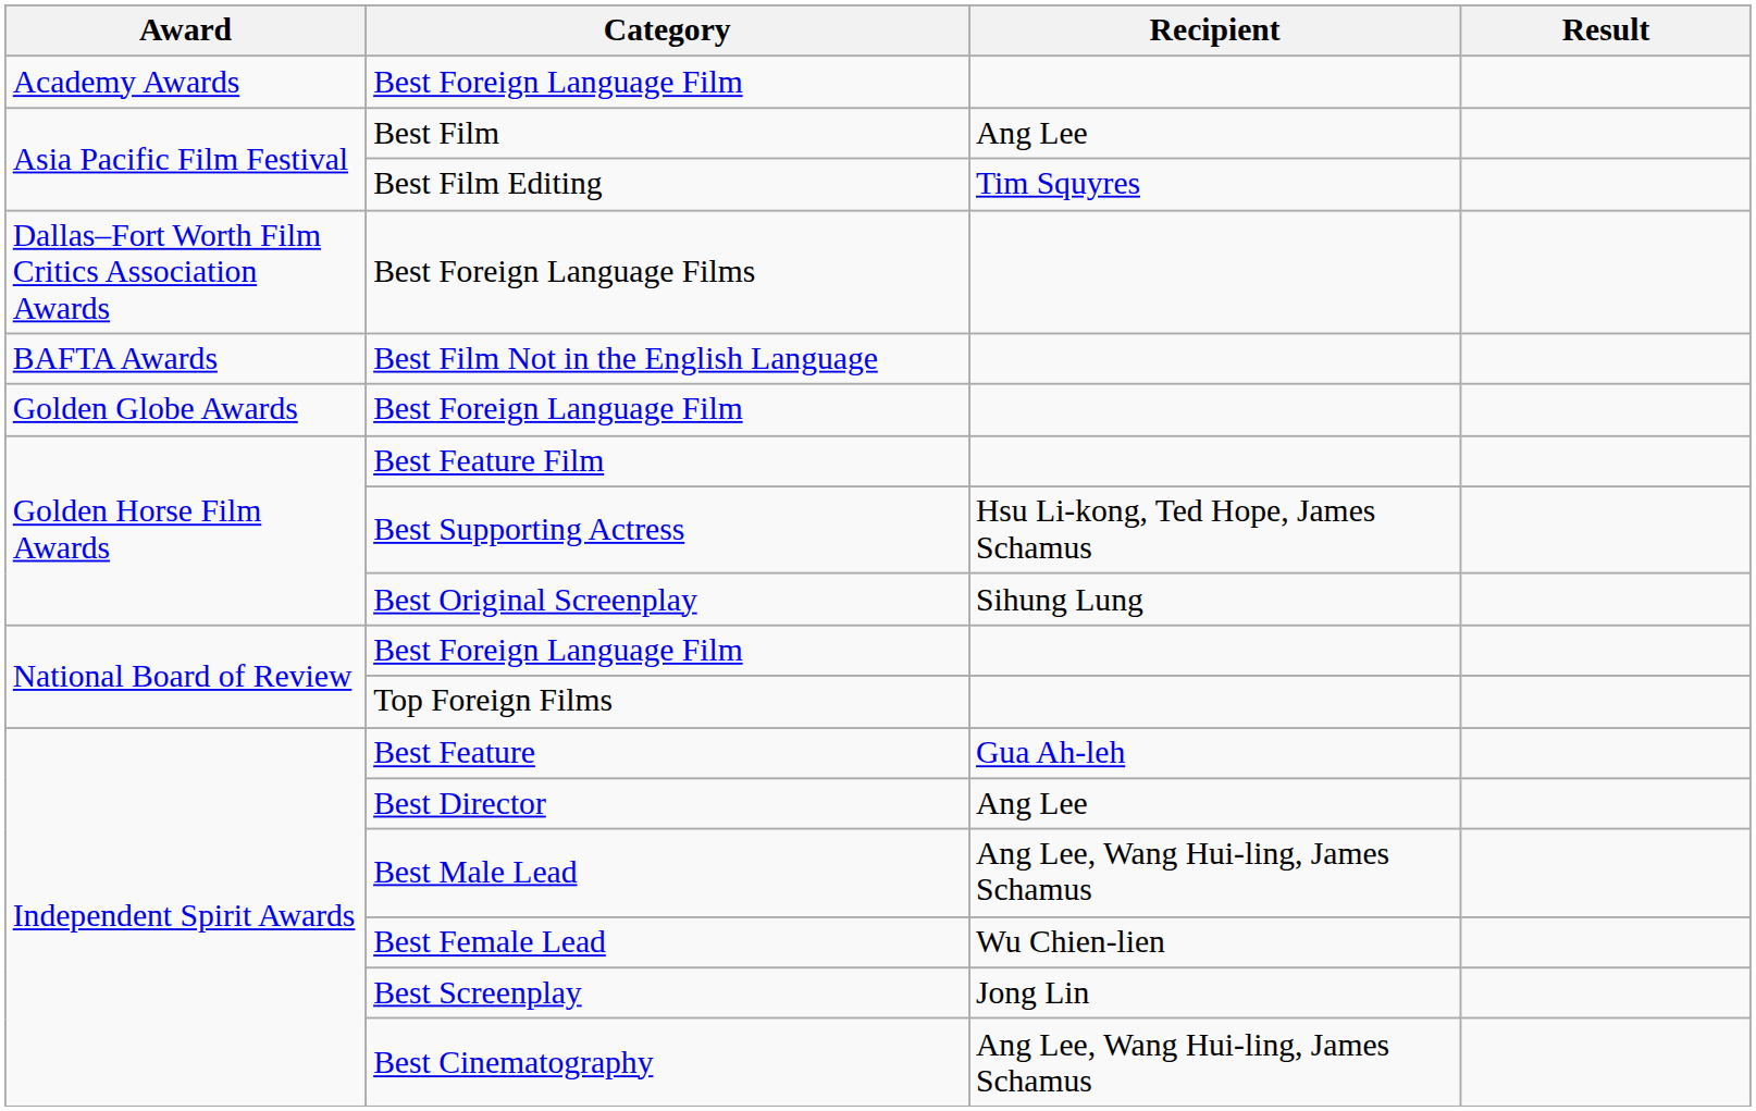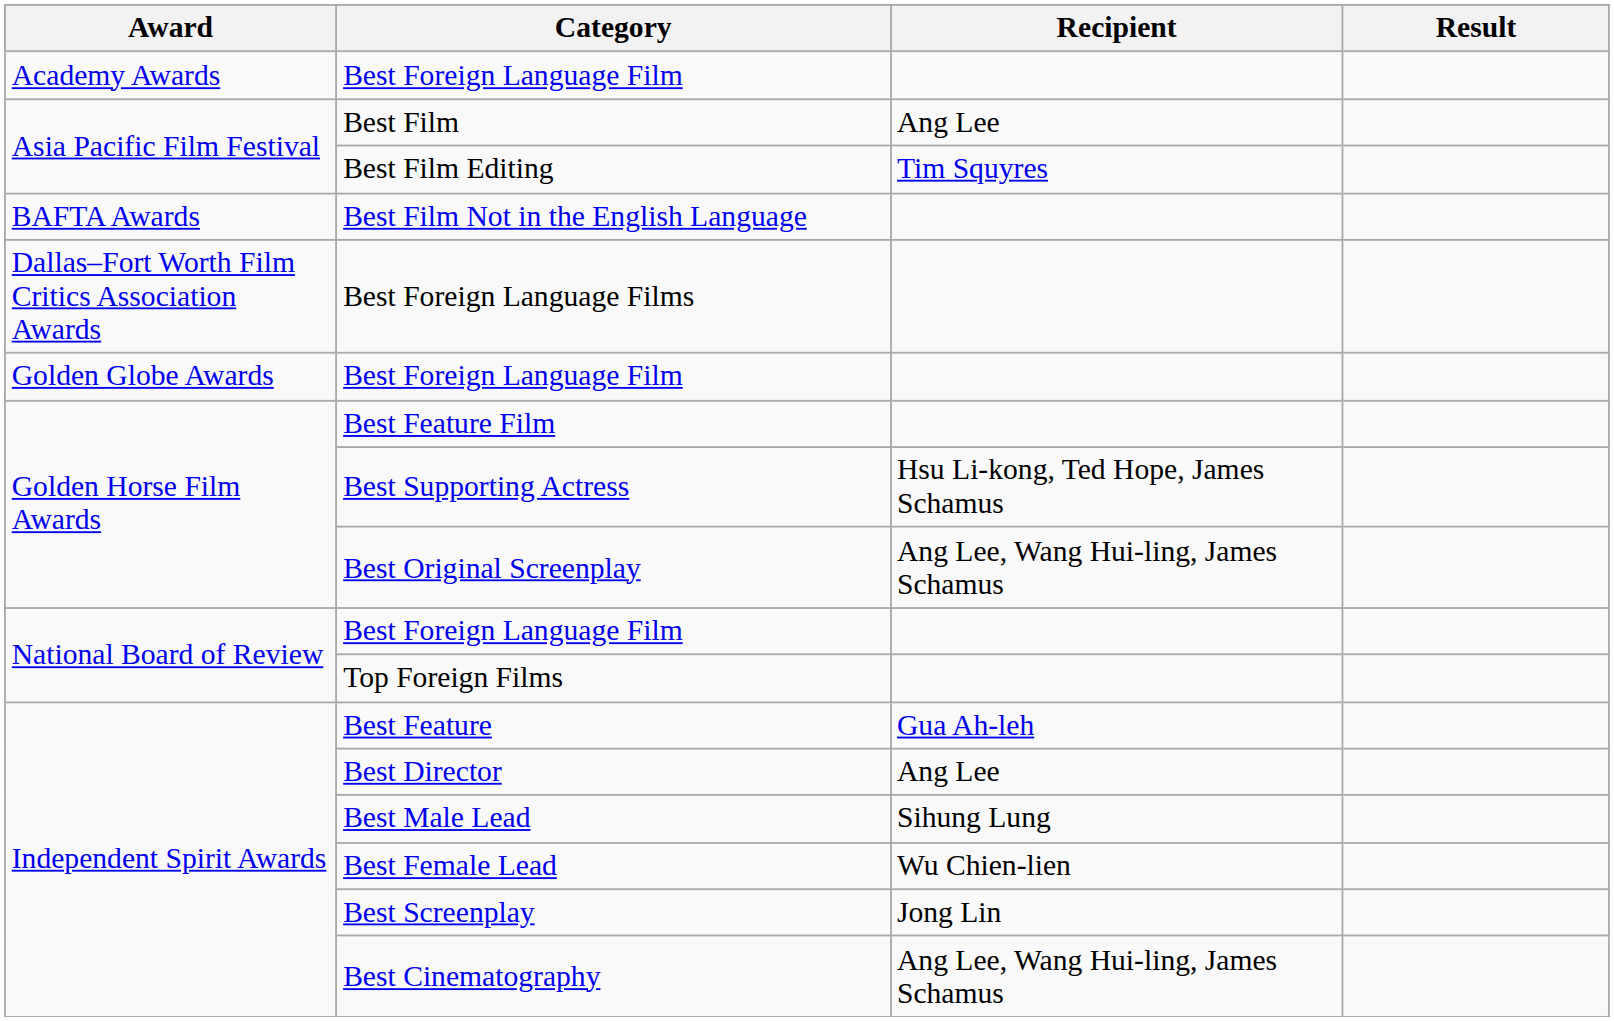 <table class="wikitable">
 <tr>
 <th scope="col" style="width:5%;">Award</th>
 <th scope="col" style="width:10%;">Category</th>
 <th scope="col" style="width:9%;">Recipient</th>
 <th scope="col" style="width:5%;">Result</th>
 </tr>
 <tr>
 <td><a href='#'>Academy Awards</a></td>
 <td><a href='#'>Best Foreign Language Film</a></td>
 <td></td>
 <td></td>
 </tr>
 <tr>
 <td rowspan="2"><a href='#'>Asia Pacific Film Festival</a></td>
 <td>Best Film</td>
 <td>Ang Lee</td>
 <td></td>
 </tr>
 <tr>
 <td>Best Film Editing</td>
 <td><a href='#'>Tim Squyres</a></td>
 <td></td>
 </tr>
 <tr>
-<td><a href='#'>Dallas–Fort Worth Film Critics Association Awards</a></td>
-<td>Best Foreign Language Films</td>
+<td><a href='#'>BAFTA Awards</a></td>
+<td><a href='#'>Best Film Not in the English Language</a></td>
 <td></td>
 <td></td>
 </tr>
 <tr>
-<td><a href='#'>BAFTA Awards</a></td>
-<td><a href='#'>Best Film Not in the English Language</a></td>
+<td><a href='#'>Dallas–Fort Worth Film Critics Association Awards</a></td>
+<td>Best Foreign Language Films</td>
 <td></td>
 <td></td>
 </tr>
 <tr>
 <td><a href='#'>Golden Globe Awards</a></td>
 <td><a href='#'>Best Foreign Language Film</a></td>
 <td></td>
 <td></td>
 </tr>
 <tr>
 <td rowspan="3"><a href='#'>Golden Horse Film Awards</a></td>
 <td><a href='#'>Best Feature Film</a></td>
 <td></td>
 <td></td>
 </tr>
 <tr>
 <td><a href='#'>Best Supporting Actress</a></td>
 <td>Hsu Li-kong, Ted Hope, James Schamus</td>
 <td></td>
 </tr>
 <tr>
 <td><a href='#'>Best Original Screenplay</a></td>
-<td>Sihung Lung</td>
+<td>Ang Lee, Wang Hui-ling, James Schamus</td>
 <td></td>
 </tr>
 <tr>
 <td rowspan="2"><a href='#'>National Board of Review</a></td>
 <td><a href='#'>Best Foreign Language Film</a></td>
 <td></td>
 <td></td>
 </tr>
 <tr>
 <td>Top Foreign Films</td>
 <td></td>
 <td></td>
 </tr>
 <tr>
 <td rowspan="6"><a href='#'>Independent Spirit Awards</a></td>
 <td><a href='#'>Best Feature</a></td>
 <td><a href='#'>Gua Ah-leh</a></td>
 <td></td>
 </tr>
 <tr>
 <td><a href='#'>Best Director</a></td>
 <td>Ang Lee</td>
 <td></td>
 </tr>
 <tr>
 <td><a href='#'>Best Male Lead</a></td>
-<td>Ang Lee, Wang Hui-ling, James Schamus</td>
+<td>Sihung Lung</td>
 <td></td>
 </tr>
 <tr>
 <td><a href='#'>Best Female Lead</a></td>
 <td>Wu Chien-lien</td>
 <td></td>
 </tr>
 <tr>
 <td><a href='#'>Best Screenplay</a></td>
 <td>Jong Lin</td>
 <td></td>
 </tr>
 <tr>
 <td><a href='#'>Best Cinematography</a></td>
 <td>Ang Lee, Wang Hui-ling, James Schamus</td>
 <td></td>
 </tr>
 </table>
